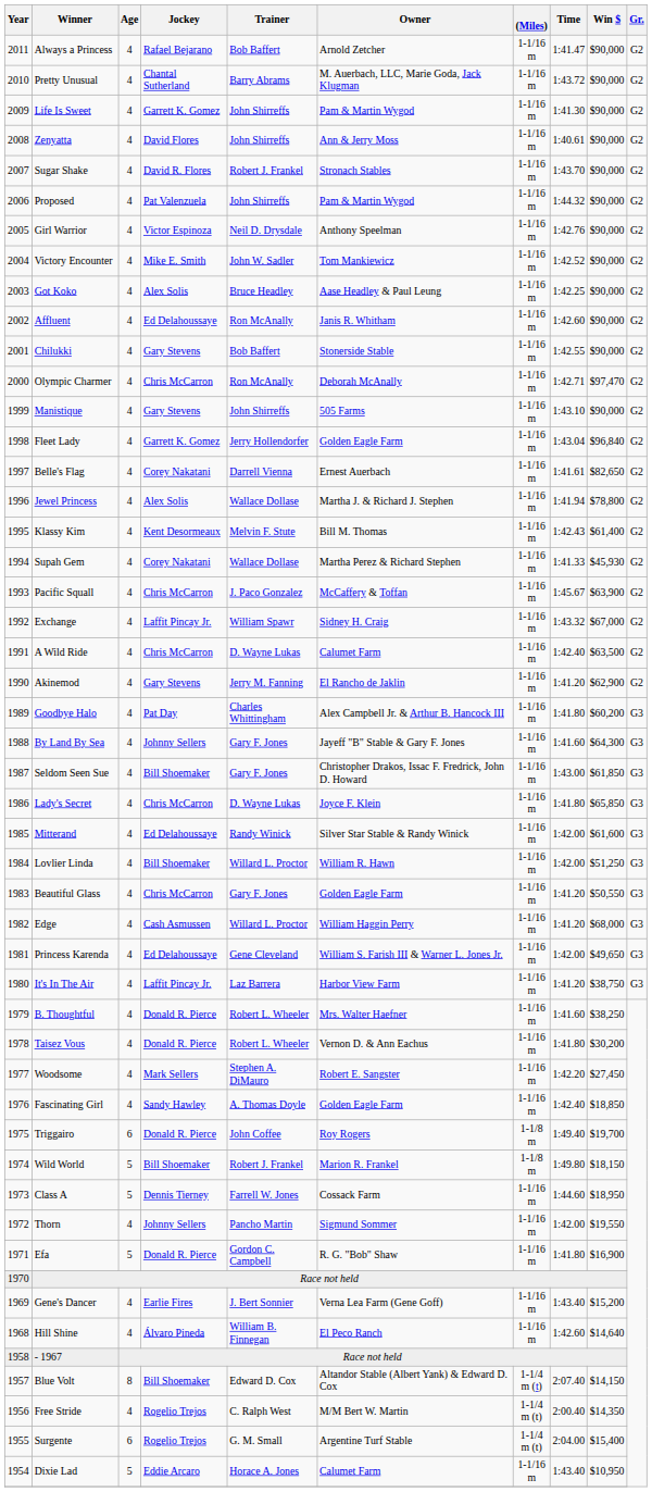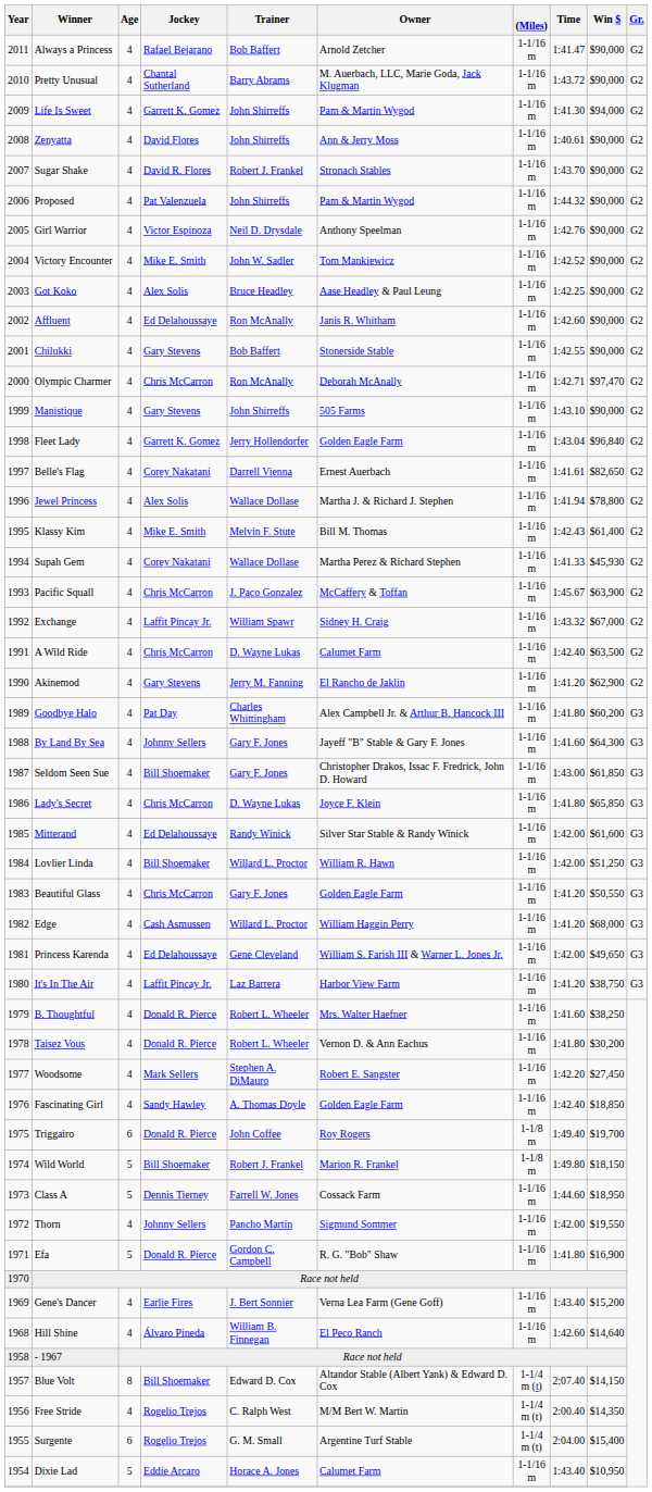 <table class="wikitable sortable" style="font-size:90%">
 <tr>
 <th style="width:30px">Year</th>
 <th style="width:110px">Winner</th>
 <th style="width:20px">Age</th>
 <th style="width:110px">Jockey</th>
 <th style="width:115px">Trainer</th>
 <th>Owner<br></th>
 <th style="width:35px"><br> <span>(<a href='#'>Miles</a>)</span></th>
 <th style="width:25px">Time</th>
 <th style="width:30px">Win <a href='#'>$</a></th>
 <th style="width:20px"><a href='#'>Gr.</a></th>
 </tr>
 <tr>
 <td align=center>2011</td>
 <td>Always a Princess</td>
 <td align=center>4</td>
 <td><a href='#'>Rafael Bejarano</a></td>
 <td><a href='#'>Bob Baffert</a></td>
 <td>Arnold Zetcher</td>
 <td align=center>1-1/16 m</td>
 <td>1:41.47</td>
 <td>$90,000</td>
 <td align=center>G2</td>
 </tr>
 <tr>
 <td align=center>2010</td>
 <td>Pretty Unusual</td>
 <td align=center>4</td>
 <td><a href='#'>Chantal Sutherland</a></td>
 <td><a href='#'>Barry Abrams</a></td>
 <td>M. Auerbach, LLC, Marie Goda, <a href='#'>Jack Klugman</a></td>
 <td align=center>1-1/16 m</td>
 <td>1:43.72</td>
 <td>$90,000</td>
 <td align=center>G2</td>
 </tr>
 <tr>
 <td align=center>2009</td>
 <td><a href='#'>Life Is Sweet</a></td>
 <td align=center>4</td>
 <td><a href='#'>Garrett K. Gomez</a></td>
 <td><a href='#'>John Shirreffs</a></td>
 <td><a href='#'>Pam & Martin Wygod</a></td>
 <td align=center>1-1/16 m</td>
 <td>1:41.30</td>
-<td>$90,000</td>
+<td>$94,000</td>
 <td align=center>G2</td>
 </tr>
 <tr>
 <td align=center>2008</td>
 <td><a href='#'>Zenyatta</a></td>
 <td align=center>4</td>
 <td><a href='#'>David Flores</a></td>
 <td><a href='#'>John Shirreffs</a></td>
 <td><a href='#'>Ann & Jerry Moss</a></td>
 <td align=center>1-1/16 m</td>
 <td>1:40.61</td>
 <td>$90,000</td>
 <td align=center>G2</td>
 </tr>
 <tr>
 <td align=center>2007</td>
 <td>Sugar Shake</td>
 <td align=center>4</td>
 <td><a href='#'>David R. Flores</a></td>
 <td><a href='#'>Robert J. Frankel</a></td>
 <td><a href='#'>Stronach Stables</a></td>
 <td align=center>1-1/16 m</td>
 <td>1:43.70</td>
 <td>$90,000</td>
 <td align=center>G2</td>
 </tr>
 <tr>
 <td align=center>2006</td>
 <td>Proposed</td>
 <td align=center>4</td>
 <td><a href='#'>Pat Valenzuela</a></td>
 <td><a href='#'>John Shirreffs</a></td>
 <td><a href='#'>Pam & Martin Wygod</a></td>
 <td align=center>1-1/16 m</td>
 <td>1:44.32</td>
 <td>$90,000</td>
 <td align=center>G2</td>
 </tr>
 <tr>
 <td align=center>2005</td>
 <td>Girl Warrior</td>
 <td align=center>4</td>
 <td><a href='#'>Victor Espinoza</a></td>
 <td><a href='#'>Neil D. Drysdale</a></td>
 <td>Anthony Speelman</td>
 <td align=center>1-1/16 m</td>
 <td>1:42.76</td>
 <td>$90,000</td>
 <td align=center>G2</td>
 </tr>
 <tr>
 <td align=center>2004</td>
 <td>Victory Encounter</td>
 <td align=center>4</td>
 <td><a href='#'>Mike E. Smith</a></td>
 <td><a href='#'>John W. Sadler</a></td>
 <td><a href='#'>Tom Mankiewicz</a></td>
 <td align=center>1-1/16 m</td>
 <td>1:42.52</td>
 <td>$90,000</td>
 <td align=center>G2</td>
 </tr>
 <tr>
 <td align=center>2003</td>
 <td><a href='#'>Got Koko</a></td>
 <td align=center>4</td>
 <td><a href='#'>Alex Solis</a></td>
 <td><a href='#'>Bruce Headley</a></td>
 <td><a href='#'>Aase Headley</a> & Paul Leung</td>
 <td align=center>1-1/16 m</td>
 <td>1:42.25</td>
 <td>$90,000</td>
 <td align=center>G2</td>
 </tr>
 <tr>
 <td align=center>2002</td>
 <td><a href='#'>Affluent</a></td>
 <td align=center>4</td>
 <td><a href='#'>Ed Delahoussaye</a></td>
 <td><a href='#'>Ron McAnally</a></td>
 <td><a href='#'>Janis R. Whitham</a></td>
 <td align=center>1-1/16 m</td>
 <td>1:42.60</td>
 <td>$90,000</td>
 <td align=center>G2</td>
 </tr>
 <tr>
 <td align=center>2001</td>
 <td><a href='#'>Chilukki</a></td>
 <td align=center>4</td>
 <td><a href='#'>Gary Stevens</a></td>
 <td><a href='#'>Bob Baffert</a></td>
 <td><a href='#'>Stonerside Stable</a></td>
 <td align=center>1-1/16 m</td>
 <td>1:42.55</td>
 <td>$90,000</td>
 <td align=center>G2</td>
 </tr>
 <tr>
 <td align=center>2000</td>
 <td>Olympic Charmer</td>
 <td align=center>4</td>
 <td><a href='#'>Chris McCarron</a></td>
 <td><a href='#'>Ron McAnally</a></td>
 <td><a href='#'>Deborah McAnally</a></td>
 <td align=center>1-1/16 m</td>
 <td>1:42.71</td>
 <td>$97,470</td>
 <td align=center>G2</td>
 </tr>
 <tr>
 <td align=center>1999</td>
 <td><a href='#'>Manistique</a></td>
 <td align=center>4</td>
 <td><a href='#'>Gary Stevens</a></td>
 <td><a href='#'>John Shirreffs</a></td>
 <td><a href='#'>505 Farms</a></td>
 <td align=center>1-1/16 m</td>
 <td>1:43.10</td>
 <td>$90,000</td>
 <td align=center>G2</td>
 </tr>
 <tr>
 <td align=center>1998</td>
 <td>Fleet Lady</td>
 <td align=center>4</td>
 <td><a href='#'>Garrett K. Gomez</a></td>
 <td><a href='#'>Jerry Hollendorfer</a></td>
 <td><a href='#'>Golden Eagle Farm</a></td>
 <td align=center>1-1/16 m</td>
 <td>1:43.04</td>
 <td>$96,840</td>
 <td align=center>G2</td>
 </tr>
 <tr>
 <td align=center>1997</td>
 <td>Belle's Flag</td>
 <td align=center>4</td>
 <td><a href='#'>Corey Nakatani</a></td>
 <td><a href='#'>Darrell Vienna</a></td>
 <td>Ernest Auerbach</td>
 <td align=center>1-1/16 m</td>
 <td>1:41.61</td>
 <td>$82,650</td>
 <td align=center>G2</td>
 </tr>
 <tr>
 <td align=center>1996</td>
 <td><a href='#'>Jewel Princess</a></td>
 <td align=center>4</td>
 <td><a href='#'>Alex Solis</a></td>
 <td><a href='#'>Wallace Dollase</a></td>
 <td>Martha J. & Richard J. Stephen</td>
 <td align=center>1-1/16 m</td>
 <td>1:41.94</td>
 <td>$78,800</td>
 <td align=center>G2</td>
 </tr>
 <tr>
 <td align=center>1995</td>
 <td>Klassy Kim</td>
 <td align=center>4</td>
-<td><a href='#'>Kent Desormeaux</a></td>
+<td><a href='#'>Mike E. Smith</a></td>
 <td><a href='#'>Melvin F. Stute</a></td>
 <td>Bill M. Thomas</td>
 <td align=center>1-1/16 m</td>
 <td>1:42.43</td>
 <td>$61,400</td>
 <td align=center>G2</td>
 </tr>
 <tr>
 <td align=center>1994</td>
 <td>Supah Gem</td>
 <td align=center>4</td>
 <td><a href='#'>Corey Nakatani</a></td>
 <td><a href='#'>Wallace Dollase</a></td>
 <td>Martha Perez & Richard Stephen</td>
 <td align=center>1-1/16 m</td>
 <td>1:41.33</td>
 <td>$45,930</td>
 <td align=center>G2</td>
 </tr>
 <tr>
 <td align=center>1993</td>
 <td>Pacific Squall</td>
 <td align=center>4</td>
 <td><a href='#'>Chris McCarron</a></td>
 <td><a href='#'>J. Paco Gonzalez</a></td>
 <td><a href='#'>McCaffery</a> & <a href='#'>Toffan</a></td>
 <td align=center>1-1/16 m</td>
 <td>1:45.67</td>
 <td>$63,900</td>
 <td align=center>G2</td>
 </tr>
 <tr>
 <td align=center>1992</td>
 <td>Exchange</td>
 <td align=center>4</td>
 <td><a href='#'>Laffit Pincay Jr.</a></td>
 <td><a href='#'>William Spawr</a></td>
 <td><a href='#'>Sidney H. Craig</a></td>
 <td align=center>1-1/16 m</td>
 <td>1:43.32</td>
 <td>$67,000</td>
 <td align=center>G2</td>
 </tr>
 <tr>
 <td align=center>1991</td>
 <td>A Wild Ride</td>
 <td align=center>4</td>
 <td><a href='#'>Chris McCarron</a></td>
 <td><a href='#'>D. Wayne Lukas</a></td>
 <td><a href='#'>Calumet Farm</a></td>
 <td align=center>1-1/16 m</td>
 <td>1:42.40</td>
 <td>$63,500</td>
 <td align=center>G2</td>
 </tr>
 <tr>
 <td align=center>1990</td>
 <td>Akinemod</td>
 <td align=center>4</td>
 <td><a href='#'>Gary Stevens</a></td>
 <td><a href='#'>Jerry M. Fanning</a></td>
 <td><a href='#'>El Rancho de Jaklin</a></td>
 <td align=center>1-1/16 m</td>
 <td>1:41.20</td>
 <td>$62,900</td>
 <td align=center>G2</td>
 </tr>
 <tr>
 <td align=center>1989</td>
 <td><a href='#'>Goodbye Halo</a></td>
 <td align=center>4</td>
 <td><a href='#'>Pat Day</a></td>
 <td><a href='#'>Charles Whittingham</a></td>
 <td>Alex Campbell Jr. & <a href='#'>Arthur B. Hancock III</a></td>
 <td align=center>1-1/16 m</td>
 <td>1:41.80</td>
 <td>$60,200</td>
 <td align=center>G3</td>
 </tr>
 <tr>
 <td align=center>1988</td>
 <td><a href='#'>By Land By Sea</a></td>
 <td align=center>4</td>
 <td><a href='#'>Johnny Sellers</a></td>
 <td><a href='#'>Gary F. Jones</a></td>
 <td>Jayeff "B" Stable & Gary F. Jones</td>
 <td align=center>1-1/16 m</td>
 <td>1:41.60</td>
 <td>$64,300</td>
 <td align=center>G3</td>
 </tr>
 <tr>
 <td align=center>1987</td>
 <td>Seldom Seen Sue</td>
 <td align=center>4</td>
 <td><a href='#'>Bill Shoemaker</a></td>
 <td><a href='#'>Gary F. Jones</a></td>
 <td>Christopher Drakos, Issac F. Fredrick, John D. Howard</td>
 <td align=center>1-1/16 m</td>
 <td>1:43.00</td>
 <td>$61,850</td>
 <td align=center>G3</td>
 </tr>
 <tr>
 <td align=center>1986</td>
 <td><a href='#'>Lady's Secret</a></td>
 <td align=center>4</td>
 <td><a href='#'>Chris McCarron</a></td>
 <td><a href='#'>D. Wayne Lukas</a></td>
 <td><a href='#'>Joyce F. Klein</a></td>
 <td align=center>1-1/16 m</td>
 <td>1:41.80</td>
 <td>$65,850</td>
 <td align=center>G3</td>
 </tr>
 <tr>
 <td align=center>1985</td>
 <td><a href='#'>Mitterand</a></td>
 <td align=center>4</td>
 <td><a href='#'>Ed Delahoussaye</a></td>
 <td><a href='#'>Randy Winick</a></td>
 <td>Silver Star Stable & Randy Winick</td>
 <td align=center>1-1/16 m</td>
 <td>1:42.00</td>
 <td>$61,600</td>
 <td align=center>G3</td>
 </tr>
 <tr>
 <td align=center>1984</td>
 <td>Lovlier Linda</td>
 <td align=center>4</td>
 <td><a href='#'>Bill Shoemaker</a></td>
 <td><a href='#'>Willard L. Proctor</a></td>
 <td><a href='#'>William R. Hawn</a></td>
 <td align=center>1-1/16 m</td>
 <td>1:42.00</td>
 <td>$51,250</td>
 <td align=center>G3</td>
 </tr>
 <tr>
 <td align=center>1983</td>
 <td>Beautiful Glass</td>
 <td align=center>4</td>
 <td><a href='#'>Chris McCarron</a></td>
 <td><a href='#'>Gary F. Jones</a></td>
 <td><a href='#'>Golden Eagle Farm</a></td>
 <td align=center>1-1/16 m</td>
 <td>1:41.20</td>
 <td>$50,550</td>
 <td align=center>G3</td>
 </tr>
 <tr>
 <td align=center>1982</td>
 <td>Edge</td>
 <td align=center>4</td>
 <td><a href='#'>Cash Asmussen</a></td>
 <td><a href='#'>Willard L. Proctor</a></td>
 <td><a href='#'>William Haggin Perry</a></td>
 <td align=center>1-1/16 m</td>
 <td>1:41.20</td>
 <td>$68,000</td>
 <td align=center>G3</td>
 </tr>
 <tr>
 <td align=center>1981</td>
 <td>Princess Karenda</td>
 <td align=center>4</td>
 <td><a href='#'>Ed Delahoussaye</a></td>
 <td><a href='#'>Gene Cleveland</a></td>
 <td><a href='#'>William S. Farish III</a> & <a href='#'>Warner L. Jones Jr.</a></td>
 <td align=center>1-1/16 m</td>
 <td>1:42.00</td>
 <td>$49,650</td>
 <td align=center>G3</td>
 </tr>
 <tr>
 <td align=center>1980</td>
 <td><a href='#'>It's In The Air</a></td>
 <td align=center>4</td>
 <td><a href='#'>Laffit Pincay Jr.</a></td>
 <td><a href='#'>Laz Barrera</a></td>
 <td><a href='#'>Harbor View Farm</a></td>
 <td align=center>1-1/16 m</td>
 <td>1:41.20</td>
 <td>$38,750</td>
 <td align=center>G3</td>
 </tr>
 <tr>
 <td align=center>1979</td>
 <td><a href='#'>B. Thoughtful</a></td>
 <td align=center>4</td>
 <td><a href='#'>Donald R. Pierce</a></td>
 <td><a href='#'>Robert L. Wheeler</a></td>
 <td><a href='#'>Mrs. Walter Haefner</a></td>
 <td align=center>1-1/16 m</td>
 <td>1:41.60</td>
 <td>$38,250</td>
 </tr>
 <tr>
 <td align=center>1978</td>
 <td><a href='#'>Taisez Vous</a></td>
 <td align=center>4</td>
 <td><a href='#'>Donald R. Pierce</a></td>
 <td><a href='#'>Robert L. Wheeler</a></td>
 <td>Vernon D. & Ann Eachus</td>
 <td align=center>1-1/16 m</td>
 <td>1:41.80</td>
 <td>$30,200</td>
 </tr>
 <tr>
 <td align=center>1977</td>
 <td>Woodsome</td>
 <td align=center>4</td>
 <td><a href='#'>Mark Sellers</a></td>
 <td><a href='#'>Stephen A. DiMauro</a></td>
 <td><a href='#'>Robert E. Sangster</a></td>
 <td align=center>1-1/16 m</td>
 <td>1:42.20</td>
 <td>$27,450</td>
 </tr>
 <tr>
 <td align=center>1976</td>
 <td>Fascinating Girl</td>
 <td align=center>4</td>
 <td><a href='#'>Sandy Hawley</a></td>
 <td><a href='#'>A. Thomas Doyle</a></td>
 <td><a href='#'>Golden Eagle Farm</a></td>
 <td align=center>1-1/16 m</td>
 <td>1:42.40</td>
 <td>$18,850</td>
 </tr>
 <tr>
 <td align=center>1975</td>
 <td>Triggairo</td>
 <td align=center>6</td>
 <td><a href='#'>Donald R. Pierce</a></td>
 <td><a href='#'>John Coffee</a></td>
 <td><a href='#'>Roy Rogers</a></td>
 <td align=center>1-1/8 m</td>
 <td>1:49.40</td>
 <td>$19,700</td>
 </tr>
 <tr>
 <td align=center>1974</td>
 <td>Wild World</td>
 <td align=center>5</td>
 <td><a href='#'>Bill Shoemaker</a></td>
 <td><a href='#'>Robert J. Frankel</a></td>
 <td><a href='#'>Marion R. Frankel</a></td>
 <td align=center>1-1/8 m</td>
 <td>1:49.80</td>
 <td>$18,150</td>
 </tr>
 <tr>
 <td align=center>1973</td>
 <td>Class A</td>
 <td align=center>5</td>
 <td><a href='#'>Dennis Tierney</a></td>
 <td><a href='#'>Farrell W. Jones</a></td>
 <td>Cossack Farm</td>
 <td align=center>1-1/16 m</td>
 <td>1:44.60</td>
 <td>$18,950</td>
 </tr>
 <tr>
 <td align=center>1972</td>
 <td>Thorn</td>
 <td align=center>4</td>
 <td><a href='#'>Johnny Sellers</a></td>
 <td><a href='#'>Pancho Martin</a></td>
 <td><a href='#'>Sigmund Sommer</a></td>
 <td align=center>1-1/16 m</td>
 <td>1:42.00</td>
 <td>$19,550</td>
 </tr>
 <tr>
 <td align=center>1971</td>
 <td>Efa</td>
 <td align=center>5</td>
 <td><a href='#'>Donald R. Pierce</a></td>
 <td><a href='#'>Gordon C. Campbell</a></td>
 <td>R. G. "Bob" Shaw</td>
 <td align=center>1-1/16 m</td>
 <td>1:41.80</td>
 <td>$16,900</td>
 </tr>
 <tr bgcolor="#eeeeee">
 <td align=center>1970</td>
 <td align=center  colspan=8><em>Race not held</em></td>
 </tr>
 <tr>
 <td align=center>1969</td>
 <td>Gene's Dancer</td>
 <td align=center>4</td>
 <td><a href='#'>Earlie Fires</a></td>
 <td><a href='#'>J. Bert Sonnier</a></td>
 <td>Verna Lea Farm (Gene Goff)</td>
 <td align=center>1-1/16 m</td>
 <td>1:43.40</td>
 <td>$15,200</td>
 </tr>
 <tr>
 <td align=center>1968</td>
 <td>Hill Shine</td>
 <td align=center>4</td>
 <td><a href='#'>Álvaro Pineda</a></td>
 <td><a href='#'>William B. Finnegan</a></td>
 <td><a href='#'>El Peco Ranch</a></td>
 <td align=center>1-1/16 m</td>
 <td>1:42.60</td>
 <td>$14,640</td>
 </tr>
 <tr bgcolor="#eeeeee">
 <td align=center>1958</td>
 <td>- 1967</td>
 <td align=center  colspan=7><em>Race not held</em></td>
 </tr>
 <tr>
 <td align=center>1957</td>
 <td>Blue Volt</td>
 <td align=center>8</td>
 <td><a href='#'>Bill Shoemaker</a></td>
 <td>Edward D. Cox</td>
 <td>Altandor Stable (Albert Yank) & Edward D. Cox</td>
 <td align=center>1-1/4 m (<a href='#'>t</a>)</td>
 <td>2:07.40</td>
 <td>$14,150</td>
 </tr>
 <tr>
 <td align=center>1956</td>
 <td>Free Stride</td>
 <td align=center>4</td>
 <td><a href='#'>Rogelio Trejos</a></td>
 <td>C. Ralph West</td>
 <td>M/M Bert W. Martin</td>
 <td align=center>1-1/4 m (t)</td>
 <td>2:00.40</td>
 <td>$14,350</td>
 </tr>
 <tr>
 <td align=center>1955</td>
 <td>Surgente</td>
 <td align=center>6</td>
 <td><a href='#'>Rogelio Trejos</a></td>
 <td>G. M. Small</td>
 <td>Argentine Turf Stable</td>
 <td align=center>1-1/4 m (t)</td>
 <td>2:04.00</td>
 <td>$15,400</td>
 </tr>
 <tr>
 <td align=center>1954</td>
 <td>Dixie Lad</td>
 <td align=center>5</td>
 <td><a href='#'>Eddie Arcaro</a></td>
 <td><a href='#'>Horace A. Jones</a></td>
 <td><a href='#'>Calumet Farm</a></td>
 <td align=center>1-1/16 m</td>
 <td>1:43.40</td>
 <td>$10,950</td>
 </tr>
 <tr>
 </tr>
 </table>
